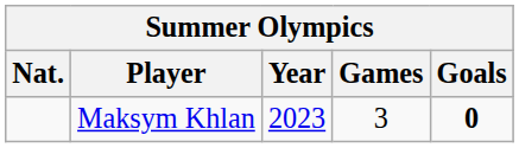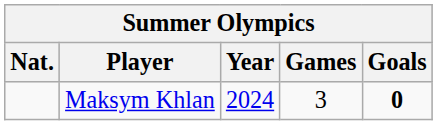 <table class="wikitable" style="text-align: center">
 <tr>
 <th colspan=5>Summer Olympics</th>
 </tr>
 <tr>
 <th>Nat.</th>
 <th>Player</th>
 <th>Year</th>
 <th>Games</th>
 <th>Goals</th>
 </tr>
 <tr>
 <td></td>
 <td><a href='#'>Maksym Khlan</a></td>
-<td><a href='#'>2023</a></td>
+<td><a href='#'>2024</a></td>
 <td>3</td>
 <td><strong>0</strong></td>
 </tr>
 </table>
